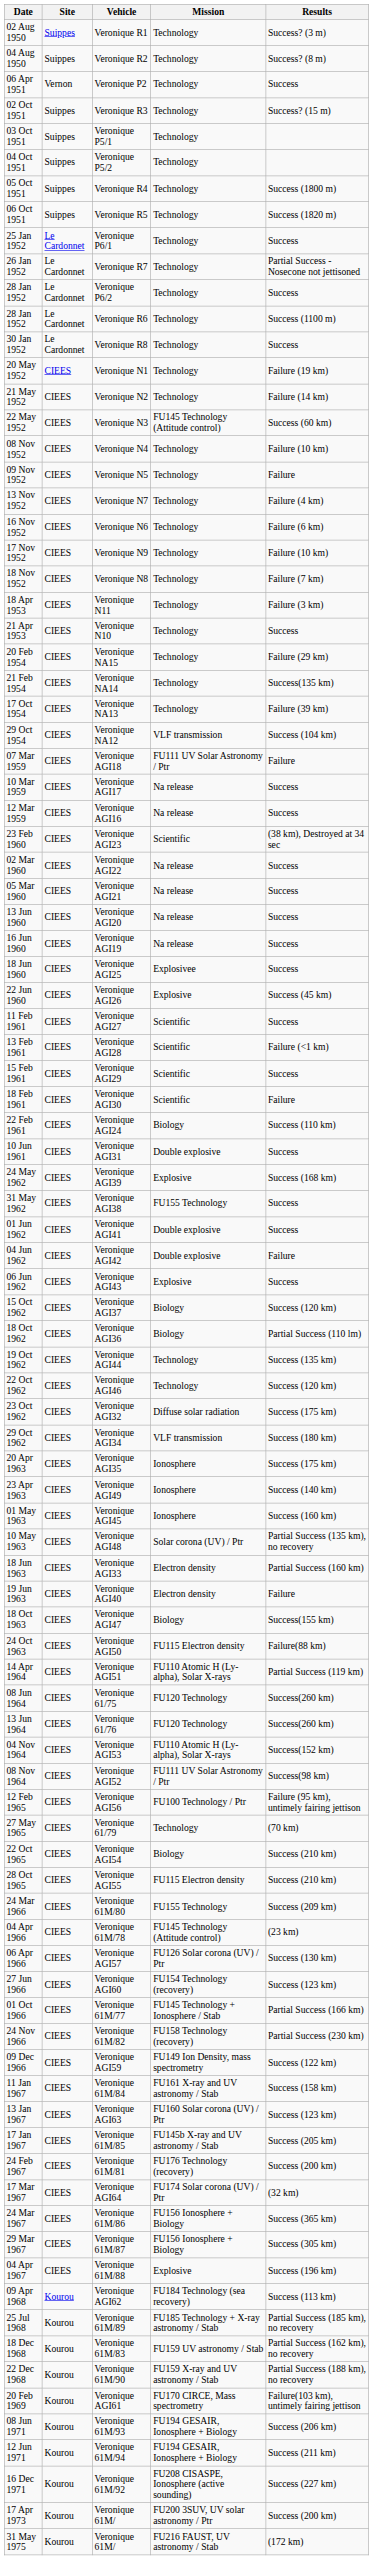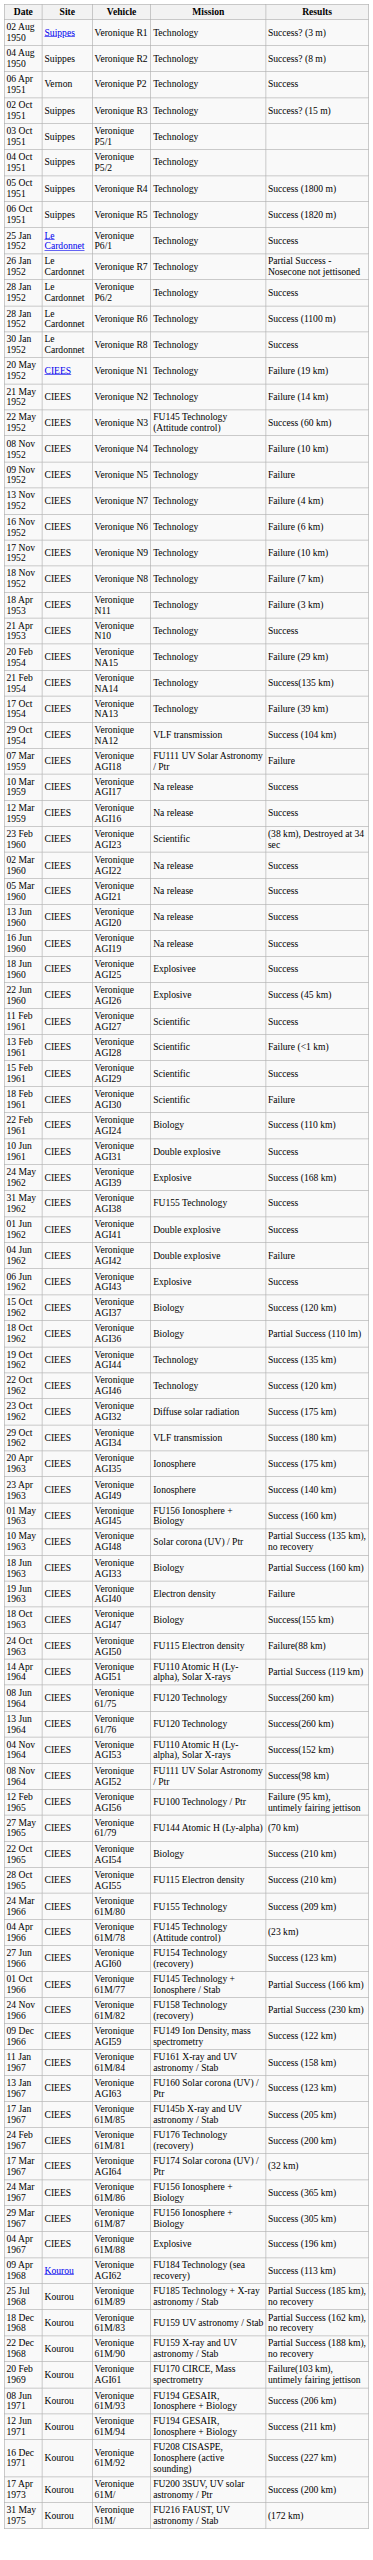 <table class="wikitable sortable collapsible collapsed">
 <tr>
 <th>Date</th>
 <th>Site</th>
 <th>Vehicle</th>
 <th>Mission</th>
 <th>Results</th>
 </tr>
 <tr>
 <td>02 Aug 1950</td>
 <td><a href='#'>Suippes</a></td>
 <td>Veronique R1</td>
 <td>Technology</td>
 <td>Success? (3 m)</td>
 </tr>
 <tr>
 <td>04 Aug 1950</td>
 <td>Suippes</td>
 <td>Veronique R2</td>
 <td>Technology</td>
 <td>Success? (8 m)</td>
 </tr>
 <tr>
 <td>06 Apr 1951</td>
 <td>Vernon</td>
 <td>Veronique P2</td>
 <td>Technology</td>
 <td>Success</td>
 </tr>
 <tr>
 <td>02 Oct 1951</td>
 <td>Suippes</td>
 <td>Veronique R3</td>
 <td>Technology</td>
 <td>Success? (15 m)</td>
 </tr>
 <tr>
 <td>03 Oct 1951</td>
 <td>Suippes</td>
 <td>Veronique P5/1</td>
 <td>Technology</td>
 <td></td>
 </tr>
 <tr>
 <td>04 Oct 1951</td>
 <td>Suippes</td>
 <td>Veronique P5/2</td>
 <td>Technology</td>
 <td></td>
 </tr>
 <tr>
 <td>05 Oct 1951</td>
 <td>Suippes</td>
 <td>Veronique R4</td>
 <td>Technology</td>
 <td>Success (1800 m)</td>
 </tr>
 <tr>
 <td>06 Oct 1951</td>
 <td>Suippes</td>
 <td>Veronique R5</td>
 <td>Technology</td>
 <td>Success (1820 m)</td>
 </tr>
 <tr>
 <td>25 Jan 1952</td>
 <td><a href='#'>Le Cardonnet</a></td>
 <td>Veronique P6/1</td>
 <td>Technology</td>
 <td>Success</td>
 </tr>
 <tr>
 <td>26 Jan 1952</td>
 <td>Le Cardonnet</td>
 <td>Veronique R7</td>
 <td>Technology</td>
 <td>Partial Success -  Nosecone not jettisoned</td>
 </tr>
 <tr>
 <td>28 Jan 1952</td>
 <td>Le Cardonnet</td>
 <td>Veronique P6/2</td>
 <td>Technology</td>
 <td>Success</td>
 </tr>
 <tr>
 <td>28 Jan 1952</td>
 <td>Le Cardonnet</td>
 <td>Veronique R6</td>
 <td>Technology</td>
 <td>Success (1100 m)</td>
 </tr>
 <tr>
 <td>30 Jan 1952</td>
 <td>Le Cardonnet</td>
 <td>Veronique R8</td>
 <td>Technology</td>
 <td>Success</td>
 </tr>
 <tr>
 <td>20 May 1952</td>
 <td><a href='#'>CIEES</a></td>
 <td>Veronique N1</td>
 <td>Technology</td>
 <td>Failure (19 km)</td>
 </tr>
 <tr>
 <td>21 May 1952</td>
 <td>CIEES</td>
 <td>Veronique N2</td>
 <td>Technology</td>
 <td>Failure (14 km)</td>
 </tr>
 <tr>
 <td>22 May 1952</td>
 <td>CIEES</td>
 <td>Veronique N3</td>
 <td>FU145 Technology (Attitude control)</td>
 <td>Success (60 km)</td>
 </tr>
 <tr>
 <td>08 Nov 1952</td>
 <td>CIEES</td>
 <td>Veronique N4</td>
 <td>Technology</td>
 <td>Failure (10 km)</td>
 </tr>
 <tr>
 <td>09 Nov 1952</td>
 <td>CIEES</td>
 <td>Veronique N5</td>
 <td>Technology</td>
 <td>Failure</td>
 </tr>
 <tr>
 <td>13 Nov 1952</td>
 <td>CIEES</td>
 <td>Veronique N7</td>
 <td>Technology</td>
 <td>Failure (4 km)</td>
 </tr>
 <tr>
 <td>16 Nov 1952</td>
 <td>CIEES</td>
 <td>Veronique N6</td>
 <td>Technology</td>
 <td>Failure (6 km)</td>
 </tr>
 <tr>
 <td>17 Nov 1952</td>
 <td>CIEES</td>
 <td>Veronique N9</td>
 <td>Technology</td>
 <td>Failure (10 km)</td>
 </tr>
 <tr>
 <td>18 Nov 1952</td>
 <td>CIEES</td>
 <td>Veronique N8</td>
 <td>Technology</td>
 <td>Failure (7 km)</td>
 </tr>
 <tr>
 <td>18 Apr 1953</td>
 <td>CIEES</td>
 <td>Veronique N11</td>
 <td>Technology</td>
 <td>Failure (3 km)</td>
 </tr>
 <tr>
 <td>21 Apr 1953</td>
 <td>CIEES</td>
 <td>Veronique N10</td>
 <td>Technology</td>
 <td>Success</td>
 </tr>
 <tr>
 <td>20 Feb 1954</td>
 <td>CIEES</td>
 <td>Veronique NA15</td>
 <td>Technology</td>
 <td>Failure (29 km)</td>
 </tr>
 <tr>
 <td>21 Feb 1954</td>
 <td>CIEES</td>
 <td>Veronique NA14</td>
 <td>Technology</td>
 <td>Success(135 km)</td>
 </tr>
 <tr>
 <td>17 Oct 1954</td>
 <td>CIEES</td>
 <td>Veronique NA13</td>
 <td>Technology</td>
 <td>Failure (39 km)</td>
 </tr>
 <tr>
 <td>29 Oct 1954</td>
 <td>CIEES</td>
 <td>Veronique NA12</td>
 <td>VLF transmission</td>
 <td>Success (104 km)</td>
 </tr>
 <tr>
 <td>07 Mar 1959</td>
 <td>CIEES</td>
 <td>Veronique AGI18</td>
 <td>FU111 UV Solar Astronomy / Ptr</td>
 <td>Failure</td>
 </tr>
 <tr>
 <td>10 Mar 1959</td>
 <td>CIEES</td>
 <td>Veronique AGI17</td>
 <td>Na release</td>
 <td>Success</td>
 </tr>
 <tr>
 <td>12 Mar 1959</td>
 <td>CIEES</td>
 <td>Veronique AGI16</td>
 <td>Na release</td>
 <td>Success</td>
 </tr>
 <tr>
 <td>23 Feb 1960</td>
 <td>CIEES</td>
 <td>Veronique AGI23</td>
 <td>Scientific</td>
 <td>(38 km), Destroyed at 34 sec</td>
 </tr>
 <tr>
 <td>02 Mar 1960</td>
 <td>CIEES</td>
 <td>Veronique AGI22</td>
 <td>Na release</td>
 <td>Success</td>
 </tr>
 <tr>
 <td>05 Mar 1960</td>
 <td>CIEES</td>
 <td>Veronique AGI21</td>
 <td>Na release</td>
 <td>Success</td>
 </tr>
 <tr>
 <td>13 Jun 1960</td>
 <td>CIEES</td>
 <td>Veronique AGI20</td>
 <td>Na release</td>
 <td>Success</td>
 </tr>
 <tr>
 <td>16 Jun 1960</td>
 <td>CIEES</td>
 <td>Veronique AGI19</td>
 <td>Na release</td>
 <td>Success</td>
 </tr>
 <tr>
 <td>18 Jun 1960</td>
 <td>CIEES</td>
 <td>Veronique AGI25</td>
 <td>Explosivee</td>
 <td>Success</td>
 </tr>
 <tr>
 <td>22 Jun 1960</td>
 <td>CIEES</td>
 <td>Veronique AGI26</td>
 <td>Explosive</td>
 <td>Success (45 km)</td>
 </tr>
 <tr>
 <td>11 Feb 1961</td>
 <td>CIEES</td>
 <td>Veronique AGI27</td>
 <td>Scientific</td>
 <td>Success</td>
 </tr>
 <tr>
 <td>13 Feb 1961</td>
 <td>CIEES</td>
 <td>Veronique AGI28</td>
 <td>Scientific</td>
 <td>Failure (<1 km)</td>
 </tr>
 <tr>
 <td>15 Feb 1961</td>
 <td>CIEES</td>
 <td>Veronique AGI29</td>
 <td>Scientific</td>
 <td>Success</td>
 </tr>
 <tr>
 <td>18 Feb 1961</td>
 <td>CIEES</td>
 <td>Veronique AGI30</td>
 <td>Scientific</td>
 <td>Failure</td>
 </tr>
 <tr>
 <td>22 Feb 1961</td>
 <td>CIEES</td>
 <td>Veronique AGI24</td>
 <td>Biology</td>
 <td>Success (110 km)</td>
 </tr>
 <tr>
 <td>10 Jun 1961</td>
 <td>CIEES</td>
 <td>Veronique AGI31</td>
 <td>Double explosive</td>
 <td>Success</td>
 </tr>
 <tr>
 <td>24 May 1962</td>
 <td>CIEES</td>
 <td>Veronique AGI39</td>
 <td>Explosive</td>
 <td>Success (168 km)</td>
 </tr>
 <tr>
 <td>31 May 1962</td>
 <td>CIEES</td>
 <td>Veronique AGI38</td>
 <td>FU155 Technology</td>
 <td>Success</td>
 </tr>
 <tr>
 <td>01 Jun 1962</td>
 <td>CIEES</td>
 <td>Veronique AGI41</td>
 <td>Double explosive</td>
 <td>Success</td>
 </tr>
 <tr>
 <td>04 Jun 1962</td>
 <td>CIEES</td>
 <td>Veronique AGI42</td>
 <td>Double explosive</td>
 <td>Failure</td>
 </tr>
 <tr>
 <td>06 Jun 1962</td>
 <td>CIEES</td>
 <td>Veronique AGI43</td>
 <td>Explosive</td>
 <td>Success</td>
 </tr>
 <tr>
 <td>15 Oct 1962</td>
 <td>CIEES</td>
 <td>Veronique AGI37</td>
 <td>Biology</td>
 <td>Success (120 km)</td>
 </tr>
 <tr>
 <td>18 Oct 1962</td>
 <td>CIEES</td>
 <td>Veronique AGI36</td>
 <td>Biology</td>
 <td>Partial Success (110 lm)</td>
 </tr>
 <tr>
 <td>19 Oct 1962</td>
 <td>CIEES</td>
 <td>Veronique AGI44</td>
 <td>Technology</td>
 <td>Success (135 km)</td>
 </tr>
 <tr>
 <td>22 Oct 1962</td>
 <td>CIEES</td>
 <td>Veronique AGI46</td>
 <td>Technology</td>
 <td>Success (120 km)</td>
 </tr>
 <tr>
 <td>23 Oct 1962</td>
 <td>CIEES</td>
 <td>Veronique AGI32</td>
 <td>Diffuse solar radiation</td>
 <td>Success (175 km)</td>
 </tr>
 <tr>
 <td>29 Oct 1962</td>
 <td>CIEES</td>
 <td>Veronique AGI34</td>
 <td>VLF transmission</td>
 <td>Success (180 km)</td>
 </tr>
 <tr>
 <td>20 Apr 1963</td>
 <td>CIEES</td>
 <td>Veronique AGI35</td>
 <td>Ionosphere</td>
 <td>Success (175 km)</td>
 </tr>
 <tr>
 <td>23 Apr 1963</td>
 <td>CIEES</td>
 <td>Veronique AGI49</td>
 <td>Ionosphere</td>
 <td>Success (140 km)</td>
 </tr>
 <tr>
 <td>01 May 1963</td>
 <td>CIEES</td>
 <td>Veronique AGI45</td>
-<td>Ionosphere</td>
+<td>FU156 Ionosphere + Biology</td>
 <td>Success (160 km)</td>
 </tr>
 <tr>
 <td>10 May 1963</td>
 <td>CIEES</td>
 <td>Veronique AGI48</td>
 <td>Solar corona (UV) / Ptr</td>
 <td>Partial Success (135 km), no recovery</td>
 </tr>
 <tr>
 <td>18 Jun 1963</td>
 <td>CIEES</td>
 <td>Veronique AGI33</td>
-<td>Electron density</td>
+<td>Biology</td>
 <td>Partial Success (160 km)</td>
 </tr>
 <tr>
 <td>19 Jun 1963</td>
 <td>CIEES</td>
 <td>Veronique AGI40</td>
 <td>Electron density</td>
 <td>Failure</td>
 </tr>
 <tr>
 <td>18 Oct 1963</td>
 <td>CIEES</td>
 <td>Veronique AGI47</td>
 <td>Biology</td>
 <td>Success(155 km)</td>
 </tr>
 <tr>
 <td>24 Oct 1963</td>
 <td>CIEES</td>
 <td>Veronique AGI50</td>
 <td>FU115 Electron density</td>
 <td>Failure(88 km)</td>
 </tr>
 <tr>
 <td>14 Apr 1964</td>
 <td>CIEES</td>
 <td>Veronique AGI51</td>
 <td>FU110 Atomic H (Ly-alpha), Solar X-rays</td>
 <td>Partial Success (119 km)</td>
 </tr>
 <tr>
 <td>08 Jun 1964</td>
 <td>CIEES</td>
 <td>Veronique 61/75</td>
 <td>FU120 Technology</td>
 <td>Success(260 km)</td>
 </tr>
 <tr>
 <td>13 Jun 1964</td>
 <td>CIEES</td>
 <td>Veronique 61/76</td>
 <td>FU120 Technology</td>
 <td>Success(260 km)</td>
 </tr>
 <tr>
 <td>04 Nov 1964</td>
 <td>CIEES</td>
 <td>Veronique AGI53</td>
 <td>FU110 Atomic H (Ly-alpha), Solar X-rays</td>
 <td>Success(152 km)</td>
 </tr>
 <tr>
 <td>08 Nov 1964</td>
 <td>CIEES</td>
 <td>Veronique AGI52</td>
 <td>FU111 UV Solar Astronomy / Ptr</td>
 <td>Success(98 km)</td>
 </tr>
 <tr>
 <td>12 Feb 1965</td>
 <td>CIEES</td>
 <td>Veronique AGI56</td>
 <td>FU100 Technology / Ptr</td>
 <td>Failure (95 km), untimely fairing jettison</td>
 </tr>
 <tr>
 <td>27 May 1965</td>
 <td>CIEES</td>
 <td>Veronique 61/79</td>
-<td>Technology</td>
+<td>FU144 Atomic H (Ly-alpha)</td>
 <td>(70 km)</td>
 </tr>
 <tr>
 <td>22 Oct 1965</td>
 <td>CIEES</td>
 <td>Veronique AGI54</td>
 <td>Biology</td>
 <td>Success (210 km)</td>
 </tr>
 <tr>
 <td>28 Oct 1965</td>
 <td>CIEES</td>
 <td>Veronique AGI55</td>
 <td>FU115 Electron density</td>
 <td>Success (210 km)</td>
 </tr>
 <tr>
 <td>24 Mar 1966</td>
 <td>CIEES</td>
 <td>Veronique 61M/80</td>
 <td>FU155 Technology</td>
 <td>Success (209 km)</td>
 </tr>
 <tr>
 <td>04 Apr 1966</td>
 <td>CIEES</td>
 <td>Veronique 61M/78</td>
 <td>FU145 Technology (Attitude control)</td>
 <td>(23 km)</td>
-</tr>
-<tr>
-<td>06 Apr 1966</td>
-<td>CIEES</td>
-<td>Veronique AGI57</td>
-<td>FU126 Solar corona (UV) / Ptr</td>
-<td>Success (130 km)</td>
 </tr>
 <tr>
 <td>27 Jun 1966</td>
 <td>CIEES</td>
 <td>Veronique AGI60</td>
 <td>FU154 Technology (recovery)</td>
 <td>Success (123 km)</td>
 </tr>
 <tr>
 <td>01 Oct 1966</td>
 <td>CIEES</td>
 <td>Veronique 61M/77</td>
 <td>FU145 Technology + Ionosphere / Stab</td>
 <td>Partial Success (166 km)</td>
 </tr>
 <tr>
 <td>24 Nov 1966</td>
 <td>CIEES</td>
 <td>Veronique 61M/82</td>
 <td>FU158 Technology (recovery)</td>
 <td>Partial Success (230 km)</td>
 </tr>
 <tr>
 <td>09 Dec 1966</td>
 <td>CIEES</td>
 <td>Veronique AGI59</td>
 <td>FU149 Ion Density, mass spectrometry</td>
 <td>Success (122 km)</td>
 </tr>
 <tr>
 <td>11 Jan 1967</td>
 <td>CIEES</td>
 <td>Veronique 61M/84</td>
 <td>FU161 X-ray and UV astronomy / Stab</td>
 <td>Success (158 km)</td>
 </tr>
 <tr>
 <td>13 Jan 1967</td>
 <td>CIEES</td>
 <td>Veronique AGI63</td>
 <td>FU160 Solar corona (UV) / Ptr</td>
 <td>Success (123 km)</td>
 </tr>
 <tr>
 <td>17 Jan 1967</td>
 <td>CIEES</td>
 <td>Veronique 61M/85</td>
 <td>FU145b X-ray and UV astronomy / Stab</td>
 <td>Success (205 km)</td>
 </tr>
 <tr>
 <td>24 Feb 1967</td>
 <td>CIEES</td>
 <td>Veronique 61M/81</td>
 <td>FU176 Technology (recovery)</td>
 <td>Success (200 km)</td>
 </tr>
 <tr>
 <td>17 Mar 1967</td>
 <td>CIEES</td>
 <td>Veronique AGI64</td>
 <td>FU174 Solar corona (UV) / Ptr</td>
 <td>(32 km)</td>
 </tr>
 <tr>
 <td>24 Mar 1967</td>
 <td>CIEES</td>
 <td>Veronique 61M/86</td>
 <td>FU156 Ionosphere + Biology</td>
 <td>Success (365 km)</td>
 </tr>
 <tr>
 <td>29 Mar 1967</td>
 <td>CIEES</td>
 <td>Veronique 61M/87</td>
 <td>FU156 Ionosphere + Biology</td>
 <td>Success (305 km)</td>
 </tr>
 <tr>
 <td>04 Apr 1967</td>
 <td>CIEES</td>
 <td>Veronique 61M/88</td>
 <td>Explosive</td>
 <td>Success (196 km)</td>
 </tr>
 <tr>
 <td>09 Apr 1968</td>
 <td><a href='#'>Kourou</a></td>
 <td>Veronique AGI62</td>
 <td>FU184 Technology (sea recovery)</td>
 <td>Success (113 km)</td>
 </tr>
 <tr>
 <td>25 Jul 1968</td>
 <td>Kourou</td>
 <td>Veronique 61M/89</td>
 <td>FU185 Technology + X-ray astronomy / Stab</td>
 <td>Partial Success (185 km), no recovery</td>
 </tr>
 <tr>
 <td>18 Dec 1968</td>
 <td>Kourou</td>
 <td>Veronique 61M/83</td>
 <td>FU159 UV astronomy / Stab</td>
 <td>Partial Success (162 km), no recovery</td>
 </tr>
 <tr>
 <td>22 Dec 1968</td>
 <td>Kourou</td>
 <td>Veronique 61M/90</td>
 <td>FU159 X-ray and UV astronomy / Stab</td>
 <td>Partial Success (188 km), no recovery</td>
 </tr>
 <tr>
 <td>20 Feb 1969</td>
 <td>Kourou</td>
 <td>Veronique AGI61</td>
 <td>FU170 CIRCE, Mass spectrometry</td>
 <td>Failure(103 km), untimely fairing jettison</td>
 </tr>
 <tr>
 <td>08 Jun 1971</td>
 <td>Kourou</td>
 <td>Veronique 61M/93</td>
 <td>FU194 GESAIR, Ionosphere + Biology</td>
 <td>Success (206 km)</td>
 </tr>
 <tr>
 <td>12 Jun 1971</td>
 <td>Kourou</td>
 <td>Veronique 61M/94</td>
 <td>FU194 GESAIR, Ionosphere + Biology</td>
 <td>Success (211 km)</td>
 </tr>
 <tr>
 <td>16 Dec 1971</td>
 <td>Kourou</td>
 <td>Veronique 61M/92</td>
 <td>FU208 CISASPE, Ionosphere (active sounding)</td>
 <td>Success (227 km)</td>
 </tr>
 <tr>
 <td>17 Apr 1973</td>
 <td>Kourou</td>
 <td>Veronique 61M/</td>
 <td>FU200 3SUV, UV solar astronomy / Ptr</td>
 <td>Success (200 km)</td>
 </tr>
 <tr>
 <td>31 May 1975</td>
 <td>Kourou</td>
 <td>Veronique 61M/</td>
 <td>FU216 FAUST, UV astronomy / Stab</td>
 <td>(172 km)</td>
 </tr>
 </table>
